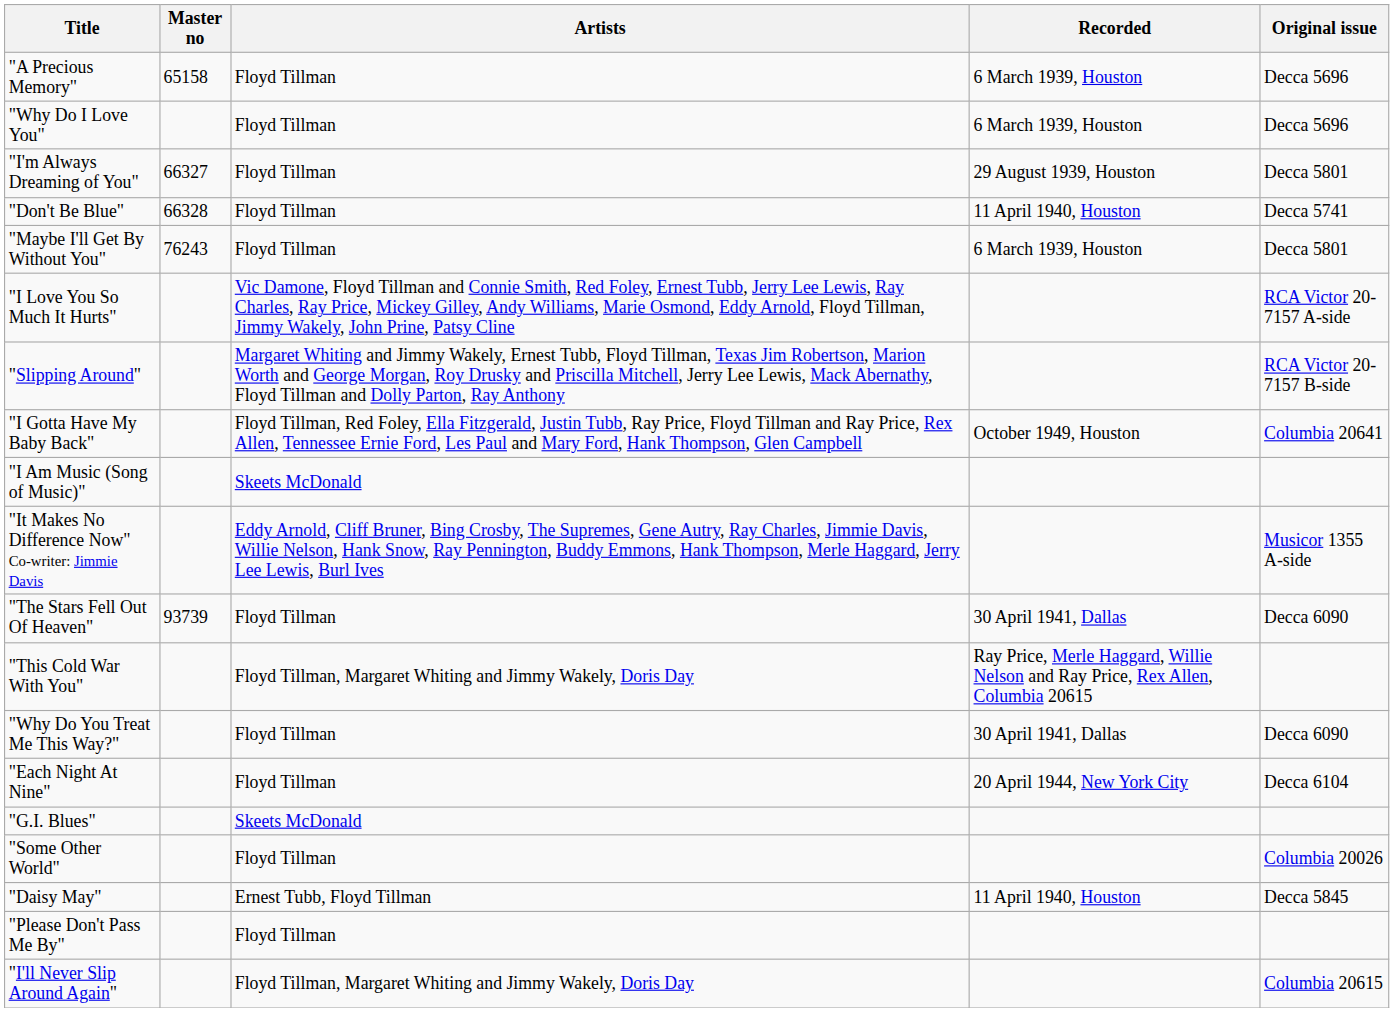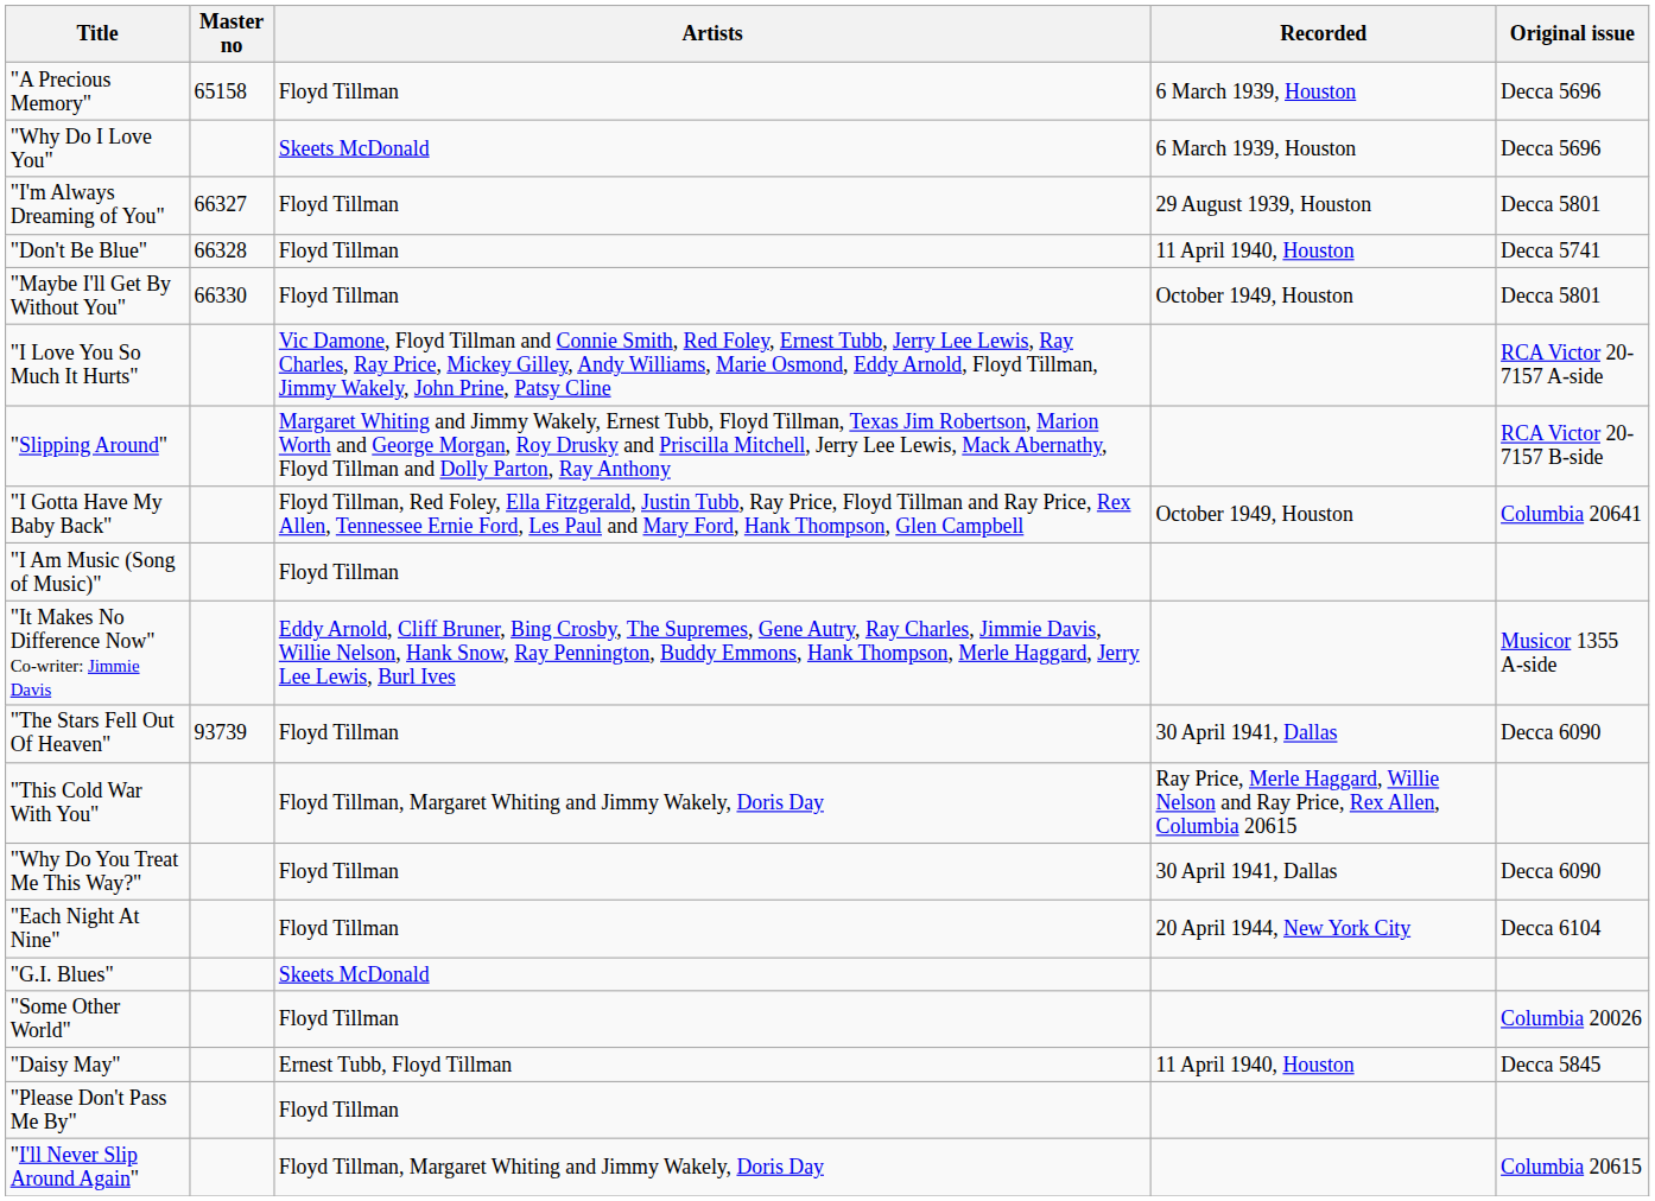 <table class="wikitable">
 <tr>
 <th>Title</th>
 <th>Master no</th>
 <th>Artists</th>
 <th>Recorded</th>
 <th>Original issue</th>
 </tr>
 <tr>
 <td>"A Precious Memory"</td>
 <td>65158</td>
 <td>Floyd Tillman</td>
 <td>6 March 1939, <a href='#'>Houston</a></td>
 <td>Decca 5696</td>
 </tr>
 <tr>
 <td>"Why Do I Love You"</td>
 <td></td>
-<td>Floyd Tillman</td>
+<td><a href='#'>Skeets McDonald</a></td>
 <td>6 March 1939, Houston</td>
 <td>Decca 5696</td>
 </tr>
 <tr>
 <td>"I'm Always Dreaming of You"</td>
 <td>66327</td>
 <td>Floyd Tillman</td>
 <td>29 August 1939, Houston</td>
 <td>Decca 5801</td>
 </tr>
 <tr>
 <td>"Don't Be Blue"</td>
 <td>66328</td>
 <td>Floyd Tillman</td>
 <td>11 April 1940, <a href='#'>Houston</a></td>
 <td>Decca 5741</td>
 </tr>
 <tr>
 <td>"Maybe I'll Get By Without You"</td>
-<td>76243</td>
+<td>66330</td>
 <td>Floyd Tillman</td>
-<td>6 March 1939, Houston</td>
+<td>October 1949, Houston</td>
 <td>Decca 5801</td>
 </tr>
 <tr>
 <td>"I Love You So Much It Hurts"</td>
 <td></td>
 <td><a href='#'>Vic Damone</a>, Floyd Tillman and <a href='#'>Connie Smith</a>, <a href='#'>Red Foley</a>, <a href='#'>Ernest Tubb</a>, <a href='#'>Jerry Lee Lewis</a>, <a href='#'>Ray Charles</a>, <a href='#'>Ray Price</a>, <a href='#'>Mickey Gilley</a>, <a href='#'>Andy Williams</a>, <a href='#'>Marie Osmond</a>, <a href='#'>Eddy Arnold</a>, Floyd Tillman, <a href='#'>Jimmy Wakely</a>, <a href='#'>John Prine</a>, <a href='#'>Patsy Cline</a></td>
 <td></td>
 <td><a href='#'>RCA Victor</a> 20-7157 A-side</td>
 </tr>
 <tr>
 <td>"<a href='#'>Slipping Around</a>"</td>
 <td></td>
 <td><a href='#'>Margaret Whiting</a> and Jimmy Wakely, Ernest Tubb, Floyd Tillman, <a href='#'>Texas Jim Robertson</a>, <a href='#'>Marion Worth</a> and <a href='#'>George Morgan</a>, <a href='#'>Roy Drusky</a> and <a href='#'>Priscilla Mitchell</a>, Jerry Lee Lewis, <a href='#'>Mack Abernathy</a>, Floyd Tillman and <a href='#'>Dolly Parton</a>, <a href='#'>Ray Anthony</a></td>
 <td></td>
 <td><a href='#'>RCA Victor</a> 20-7157 B-side</td>
 </tr>
 <tr>
 <td>"I Gotta Have My Baby Back"</td>
 <td></td>
 <td>Floyd Tillman, Red Foley, <a href='#'>Ella Fitzgerald</a>, <a href='#'>Justin Tubb</a>, Ray Price, Floyd Tillman and Ray Price, <a href='#'>Rex Allen</a>, <a href='#'>Tennessee Ernie Ford</a>, <a href='#'>Les Paul</a> and <a href='#'>Mary Ford</a>, <a href='#'>Hank Thompson</a>, <a href='#'>Glen Campbell</a></td>
 <td>October 1949, Houston</td>
 <td><a href='#'>Columbia</a> 20641</td>
 </tr>
 <tr>
 <td>"I Am Music (Song of Music)"</td>
 <td></td>
-<td><a href='#'>Skeets McDonald</a></td>
+<td>Floyd Tillman</td>
 <td></td>
 <td></td>
 </tr>
 <tr>
 <td>"It Makes No Difference Now"<br><small>Co-writer: <a href='#'>Jimmie Davis</a></small></td>
 <td></td>
 <td><a href='#'>Eddy Arnold</a>, <a href='#'>Cliff Bruner</a>, <a href='#'>Bing Crosby</a>, <a href='#'>The Supremes</a>, <a href='#'>Gene Autry</a>, <a href='#'>Ray Charles</a>, <a href='#'>Jimmie Davis</a>, <a href='#'>Willie Nelson</a>, <a href='#'>Hank Snow</a>, <a href='#'>Ray Pennington</a>, <a href='#'>Buddy Emmons</a>, <a href='#'>Hank Thompson</a>, <a href='#'>Merle Haggard</a>, <a href='#'>Jerry Lee Lewis</a>, <a href='#'>Burl Ives</a></td>
 <td></td>
 <td><a href='#'>Musicor</a> 1355 A-side</td>
 </tr>
 <tr>
 <td>"The Stars Fell Out Of Heaven"</td>
 <td>93739</td>
 <td>Floyd Tillman</td>
 <td>30 April 1941, <a href='#'>Dallas</a></td>
 <td>Decca 6090</td>
 </tr>
 <tr>
 <td>"This Cold War With You"</td>
 <td></td>
 <td>Floyd Tillman, Margaret Whiting and Jimmy Wakely, <a href='#'>Doris Day</a></td>
 <td>Ray Price, <a href='#'>Merle Haggard</a>, <a href='#'>Willie Nelson</a> and Ray Price, <a href='#'>Rex Allen</a>, <a href='#'>Columbia</a> 20615</td>
 </tr>
 <tr>
 <td>"Why Do You Treat Me This Way?"</td>
 <td></td>
 <td>Floyd Tillman</td>
 <td>30 April 1941, Dallas</td>
 <td>Decca 6090</td>
 </tr>
 <tr>
 <td>"Each Night At Nine"</td>
 <td></td>
 <td>Floyd Tillman</td>
 <td>20 April 1944, <a href='#'>New York City</a></td>
 <td>Decca 6104</td>
 </tr>
 <tr>
 <td>"G.I. Blues"</td>
 <td></td>
 <td><a href='#'>Skeets McDonald</a></td>
 <td></td>
 <td></td>
 </tr>
 <tr>
 <td>"Some Other World"</td>
 <td></td>
 <td>Floyd Tillman</td>
 <td></td>
 <td><a href='#'>Columbia</a> 20026</td>
 </tr>
 <tr>
 <td>"Daisy May"</td>
 <td></td>
 <td>Ernest Tubb, Floyd Tillman</td>
 <td>11 April 1940, <a href='#'>Houston</a></td>
 <td>Decca 5845</td>
 </tr>
 <tr>
 <td>"Please Don't Pass Me By"</td>
 <td></td>
 <td>Floyd Tillman</td>
 <td></td>
 <td></td>
 </tr>
 <tr>
 <td>"<a href='#'>I'll Never Slip Around Again</a>"</td>
 <td></td>
 <td>Floyd Tillman, Margaret Whiting and Jimmy Wakely, <a href='#'>Doris Day</a></td>
 <td></td>
 <td><a href='#'>Columbia</a> 20615</td>
 </tr>
 </table>
